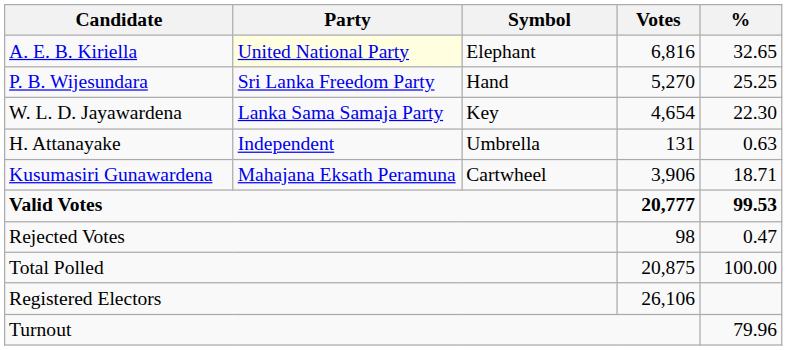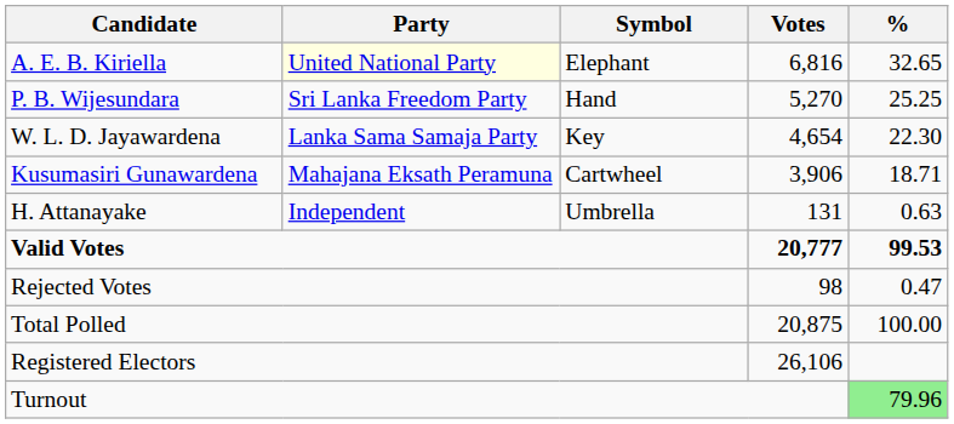 <table class="wikitable" border="1" style="text-align:right;">
 <tr>
 <th align=left width="180">Candidate</th>
 <th align=left width="180">Party</th>
 <th align=left width="120">Symbol</th>
 <th align=left width="60">Votes</th>
 <th align=left width="60">%</th>
 </tr>
 <tr>
 <td align=left><a href='#'>A. E. B. Kiriella</a></td>
 <td align=left style="background: lightyellow;"><a href='#'>United National Party</a></td>
 <td align=left>Elephant</td>
 <td align=right>6,816</td>
 <td align=right>32.65</td>
 </tr>
 <tr>
 <td align=left><a href='#'>P. B. Wijesundara</a></td>
 <td align=left><a href='#'>Sri Lanka Freedom Party</a></td>
 <td align=left>Hand</td>
 <td>5,270</td>
 <td>25.25</td>
 </tr>
 <tr>
 <td align=left>W. L. D. Jayawardena</td>
 <td align=left><a href='#'>Lanka Sama Samaja Party</a></td>
 <td align=left>Key</td>
 <td>4,654</td>
 <td>22.30</td>
 </tr>
 <tr>
+<td align=left><a href='#'>Kusumasiri Gunawardena</a></td>
+<td align=left><a href='#'>Mahajana Eksath Peramuna</a></td>
+<td align=left>Cartwheel</td>
+<td>3,906</td>
+<td>18.71</td>
+</tr>
+<tr>
 <td align=left>H. Attanayake</td>
 <td align=left><a href='#'>Independent</a></td>
 <td align=left>Umbrella</td>
 <td>131</td>
 <td>0.63</td>
-</tr>
-<tr>
-<td align=left><a href='#'>Kusumasiri Gunawardena</a></td>
-<td align=left><a href='#'>Mahajana Eksath Peramuna</a></td>
-<td align=left>Cartwheel</td>
-<td>3,906</td>
-<td>18.71</td>
 </tr>
 <tr>
 <td align=left colspan=3><strong>Valid Votes</strong></td>
 <td><strong>20,777</strong></td>
 <td><strong>99.53</strong></td>
 </tr>
 <tr>
 <td align=left colspan=3>Rejected Votes</td>
 <td>98</td>
 <td>0.47</td>
 </tr>
 <tr>
 <td align=left colspan=3>Total Polled</td>
 <td>20,875</td>
 <td>100.00</td>
 </tr>
 <tr>
 <td align=left colspan=3>Registered Electors</td>
 <td>26,106</td>
 <td></td>
 </tr>
 <tr>
 <td align=left colspan=4>Turnout</td>
-<td>79.96</td>
+<td style="background: lightgreen;">79.96</td>
 </tr>
 </table>
